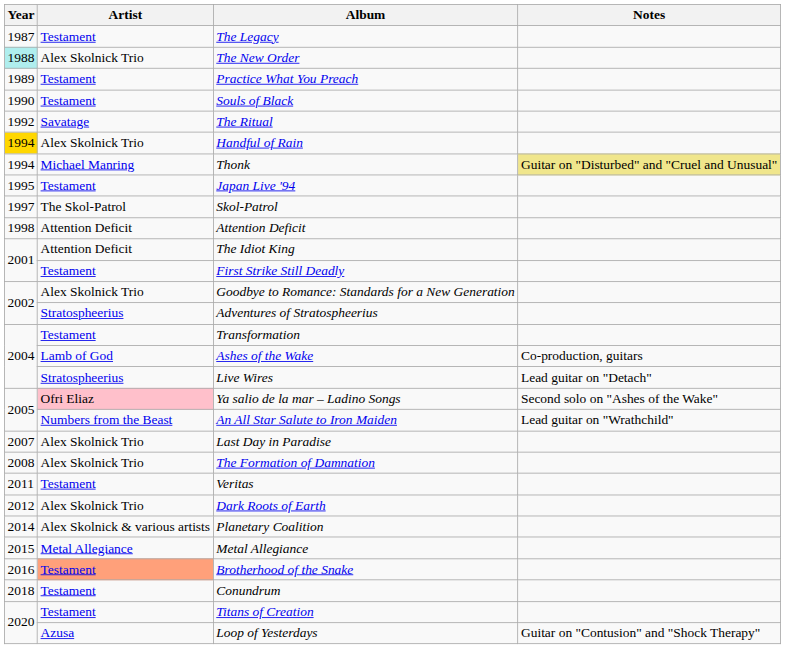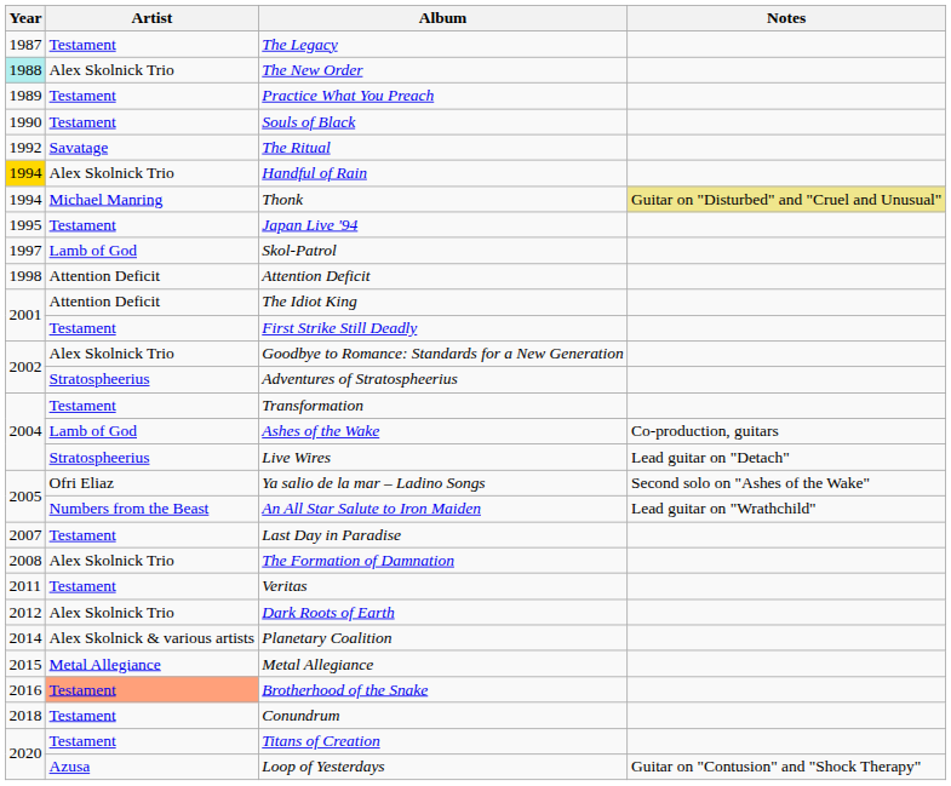 <table class="wikitable">
 <tr>
 <th>Year</th>
 <th>Artist</th>
 <th>Album</th>
 <th>Notes</th>
 </tr>
 <tr>
 <td>1987</td>
 <td><a href='#'>Testament</a></td>
 <td><em><a href='#'>The Legacy</a></em></td>
 <td></td>
 </tr>
 <tr>
 <td style="background: paleturquoise;">1988</td>
 <td>Alex Skolnick Trio</td>
 <td><em><a href='#'>The New Order</a></em></td>
 <td></td>
 </tr>
 <tr>
 <td>1989</td>
 <td><a href='#'>Testament</a></td>
 <td><em><a href='#'>Practice What You Preach</a></em></td>
 <td></td>
 </tr>
 <tr>
 <td>1990</td>
 <td><a href='#'>Testament</a></td>
 <td><em><a href='#'>Souls of Black</a></em></td>
 <td></td>
 </tr>
 <tr>
 <td>1992</td>
 <td><a href='#'>Savatage</a></td>
 <td><em><a href='#'>The Ritual</a></em></td>
 <td></td>
 </tr>
 <tr>
 <td style="background: gold;">1994</td>
 <td>Alex Skolnick Trio</td>
 <td><em><a href='#'>Handful of Rain</a></em></td>
 <td></td>
 </tr>
 <tr>
 <td>1994</td>
 <td><a href='#'>Michael Manring</a></td>
 <td><em>Thonk</em></td>
 <td style="background: khaki;">Guitar on "Disturbed" and "Cruel and Unusual"</td>
 </tr>
 <tr>
 <td>1995</td>
 <td><a href='#'>Testament</a></td>
 <td><em><a href='#'>Japan Live '94</a></em></td>
 <td></td>
 </tr>
 <tr>
 <td>1997</td>
-<td>The Skol-Patrol</td>
+<td><a href='#'>Lamb of God</a></td>
 <td><em>Skol-Patrol</em></td>
 <td></td>
 </tr>
 <tr>
 <td>1998</td>
 <td>Attention Deficit</td>
 <td><em>Attention Deficit</em></td>
 <td></td>
 </tr>
 <tr>
 <td rowspan=2>2001</td>
 <td>Attention Deficit</td>
 <td><em>The Idiot King</em></td>
 <td></td>
 </tr>
 <tr>
 <td><a href='#'>Testament</a></td>
 <td><em><a href='#'>First Strike Still Deadly</a></em></td>
 <td></td>
 </tr>
 <tr>
 <td rowspan=2>2002</td>
 <td>Alex Skolnick Trio</td>
 <td><em>Goodbye to Romance: Standards for a New Generation</em></td>
 <td></td>
 </tr>
 <tr>
 <td><a href='#'>Stratospheerius</a></td>
 <td><em>Adventures of Stratospheerius</em></td>
 <td></td>
 </tr>
 <tr>
 <td rowspan=3>2004</td>
 <td><a href='#'>Testament</a></td>
 <td><em>Transformation</em></td>
 <td></td>
 </tr>
 <tr>
 <td><a href='#'>Lamb of God</a></td>
 <td><em><a href='#'>Ashes of the Wake</a></em></td>
 <td>Co-production, guitars</td>
 </tr>
 <tr>
 <td><a href='#'>Stratospheerius</a></td>
 <td><em>Live Wires</em></td>
 <td>Lead guitar on "Detach"</td>
 </tr>
 <tr>
 <td rowspan=2>2005</td>
-<td style="background: pink;">Ofri Eliaz</td>
+<td>Ofri Eliaz</td>
 <td><em>Ya salio de la mar – Ladino Songs</em></td>
 <td>Second solo on "Ashes of the Wake"</td>
 </tr>
 <tr>
 <td><a href='#'>Numbers from the Beast</a></td>
 <td><em><a href='#'>An All Star Salute to Iron Maiden</a></em></td>
 <td>Lead guitar on "Wrathchild"</td>
 </tr>
 <tr>
 <td>2007</td>
-<td>Alex Skolnick Trio</td>
+<td><a href='#'>Testament</a></td>
 <td><em>Last Day in Paradise</em></td>
 <td></td>
 </tr>
 <tr>
 <td>2008</td>
 <td>Alex Skolnick Trio</td>
 <td><em><a href='#'>The Formation of Damnation</a></em></td>
 <td></td>
 </tr>
 <tr>
 <td>2011</td>
 <td><a href='#'>Testament</a></td>
 <td><em>Veritas</em></td>
 <td></td>
 </tr>
 <tr>
 <td>2012</td>
 <td>Alex Skolnick Trio</td>
 <td><em><a href='#'>Dark Roots of Earth</a></em></td>
 <td></td>
 </tr>
 <tr>
 <td>2014</td>
 <td>Alex Skolnick & various artists</td>
 <td><em>Planetary Coalition</em></td>
 <td></td>
 </tr>
 <tr>
 <td>2015</td>
 <td><a href='#'>Metal Allegiance</a></td>
 <td><em>Metal Allegiance</em></td>
 <td></td>
 </tr>
 <tr>
 <td>2016</td>
 <td style="background: lightsalmon;"><a href='#'>Testament</a></td>
 <td><em><a href='#'>Brotherhood of the Snake</a></em></td>
 <td></td>
 </tr>
 <tr>
 <td>2018</td>
 <td><a href='#'>Testament</a></td>
 <td><em>Conundrum</em></td>
 <td></td>
 </tr>
 <tr>
 <td rowspan="2">2020</td>
 <td><a href='#'>Testament</a></td>
 <td><em><a href='#'>Titans of Creation</a></em></td>
 <td></td>
 </tr>
 <tr>
 <td><a href='#'>Azusa</a></td>
 <td><em>Loop of Yesterdays</em></td>
 <td>Guitar on "Contusion" and "Shock Therapy"</td>
 </tr>
 </table>
